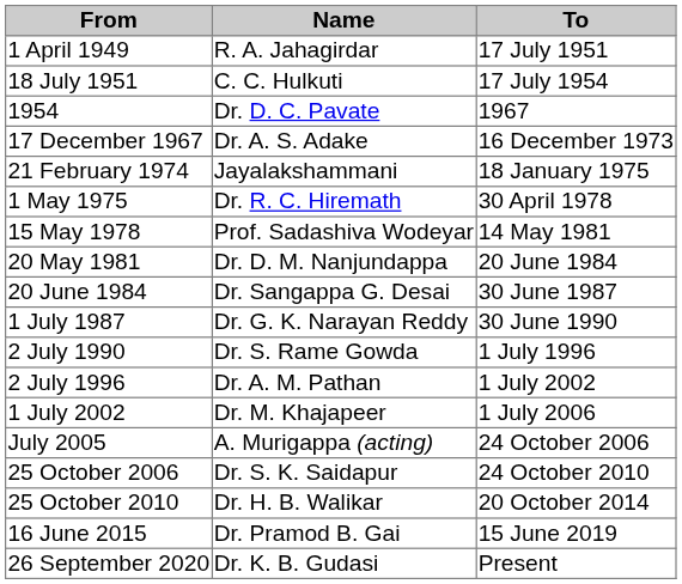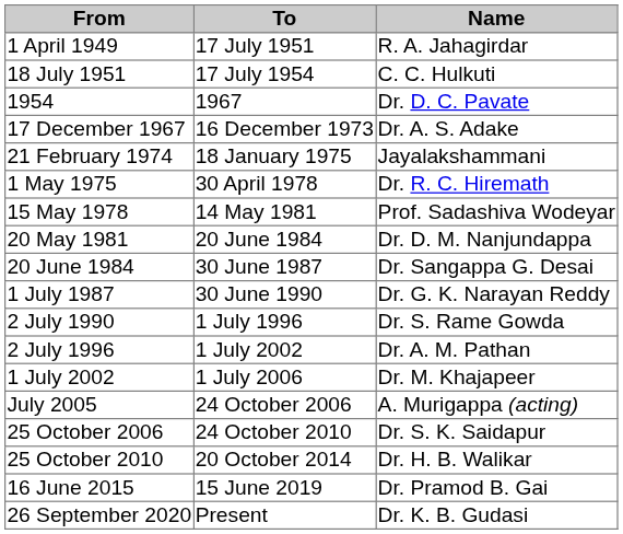 <table border="1" style="border-collapse: collapse;">
 <tr bgcolor="#cccccc">
 <th>From</th>
+<th>To</th>
 <th>Name</th>
-<th>To</th>
 </tr>
 <tr>
 <td>1 April 1949</td>
+<td>17 July 1951</td>
 <td>R. A. Jahagirdar</td>
-<td>17 July 1951</td>
 </tr>
 <tr>
 <td>18 July 1951</td>
+<td>17 July 1954</td>
 <td>C. C. Hulkuti</td>
-<td>17 July 1954</td>
 </tr>
 <tr>
 <td>1954</td>
+<td>1967</td>
 <td>Dr. <a href='#'>D. C. Pavate</a></td>
-<td>1967</td>
 </tr>
 <tr>
 <td>17 December 1967</td>
+<td>16 December 1973</td>
 <td>Dr. A. S. Adake</td>
-<td>16 December 1973</td>
 </tr>
 <tr>
 <td>21 February 1974</td>
+<td>18 January 1975</td>
 <td>Jayalakshammani</td>
-<td>18 January 1975</td>
 </tr>
 <tr>
 <td>1 May 1975</td>
+<td>30 April 1978</td>
 <td>Dr. <a href='#'>R. C. Hiremath</a></td>
-<td>30 April 1978</td>
 </tr>
 <tr>
 <td>15 May 1978</td>
+<td>14 May 1981</td>
 <td>Prof. Sadashiva Wodeyar</td>
-<td>14 May 1981</td>
 </tr>
 <tr>
 <td>20 May 1981</td>
+<td>20 June 1984</td>
 <td>Dr. D. M. Nanjundappa</td>
-<td>20 June 1984</td>
 </tr>
 <tr>
 <td>20 June 1984</td>
+<td>30 June 1987</td>
 <td>Dr. Sangappa G. Desai</td>
-<td>30 June 1987</td>
 </tr>
 <tr>
 <td>1 July 1987</td>
+<td>30 June 1990</td>
 <td>Dr. G. K. Narayan Reddy</td>
-<td>30 June 1990</td>
 </tr>
 <tr>
 <td>2 July 1990</td>
+<td>1 July 1996</td>
 <td>Dr. S. Rame Gowda</td>
-<td>1 July 1996</td>
 </tr>
 <tr>
 <td>2 July 1996</td>
+<td>1 July 2002</td>
 <td>Dr. A. M. Pathan</td>
-<td>1 July 2002</td>
 </tr>
 <tr>
 <td>1 July 2002</td>
+<td>1 July 2006</td>
 <td>Dr. M. Khajapeer</td>
-<td>1 July 2006</td>
 </tr>
 <tr>
 <td>July 2005</td>
+<td>24 October 2006</td>
 <td>A. Murigappa <em>(acting)</em></td>
-<td>24 October 2006</td>
 </tr>
 <tr>
 <td>25 October 2006</td>
+<td>24 October 2010</td>
 <td>Dr. S. K. Saidapur</td>
-<td>24 October 2010</td>
 </tr>
 <tr>
 <td>25 October 2010</td>
+<td>20 October 2014</td>
 <td>Dr. H. B. Walikar</td>
-<td>20 October 2014</td>
 </tr>
 <tr>
 <td>16 June 2015</td>
+<td>15 June 2019</td>
 <td>Dr. Pramod B. Gai</td>
-<td>15 June 2019</td>
 </tr>
 <tr>
 <td>26 September 2020</td>
+<td>Present</td>
 <td>Dr. K. B. Gudasi</td>
-<td>Present</td>
 </tr>
 </table>
